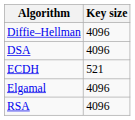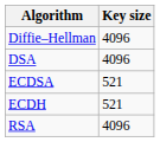 <table class="wikitable">
 <tr>
 <th>Algorithm</th>
 <th>Key size</th>
 </tr>
 <tr>
 <td><a href='#'>Diffie–Hellman</a></td>
 <td>4096</td>
 </tr>
 <tr>
 <td><a href='#'>DSA</a></td>
 <td>4096</td>
 </tr>
 <tr>
-<td><a href='#'>ECDH</a></td>
+<td><a href='#'>ECDSA</a></td>
 <td>521</td>
 </tr>
 <tr>
-<td><a href='#'>Elgamal</a></td>
-<td>4096</td>
+<td><a href='#'>ECDH</a></td>
+<td>521</td>
 </tr>
 <tr>
 <td><a href='#'>RSA</a></td>
 <td>4096</td>
 </tr>
 </table>
